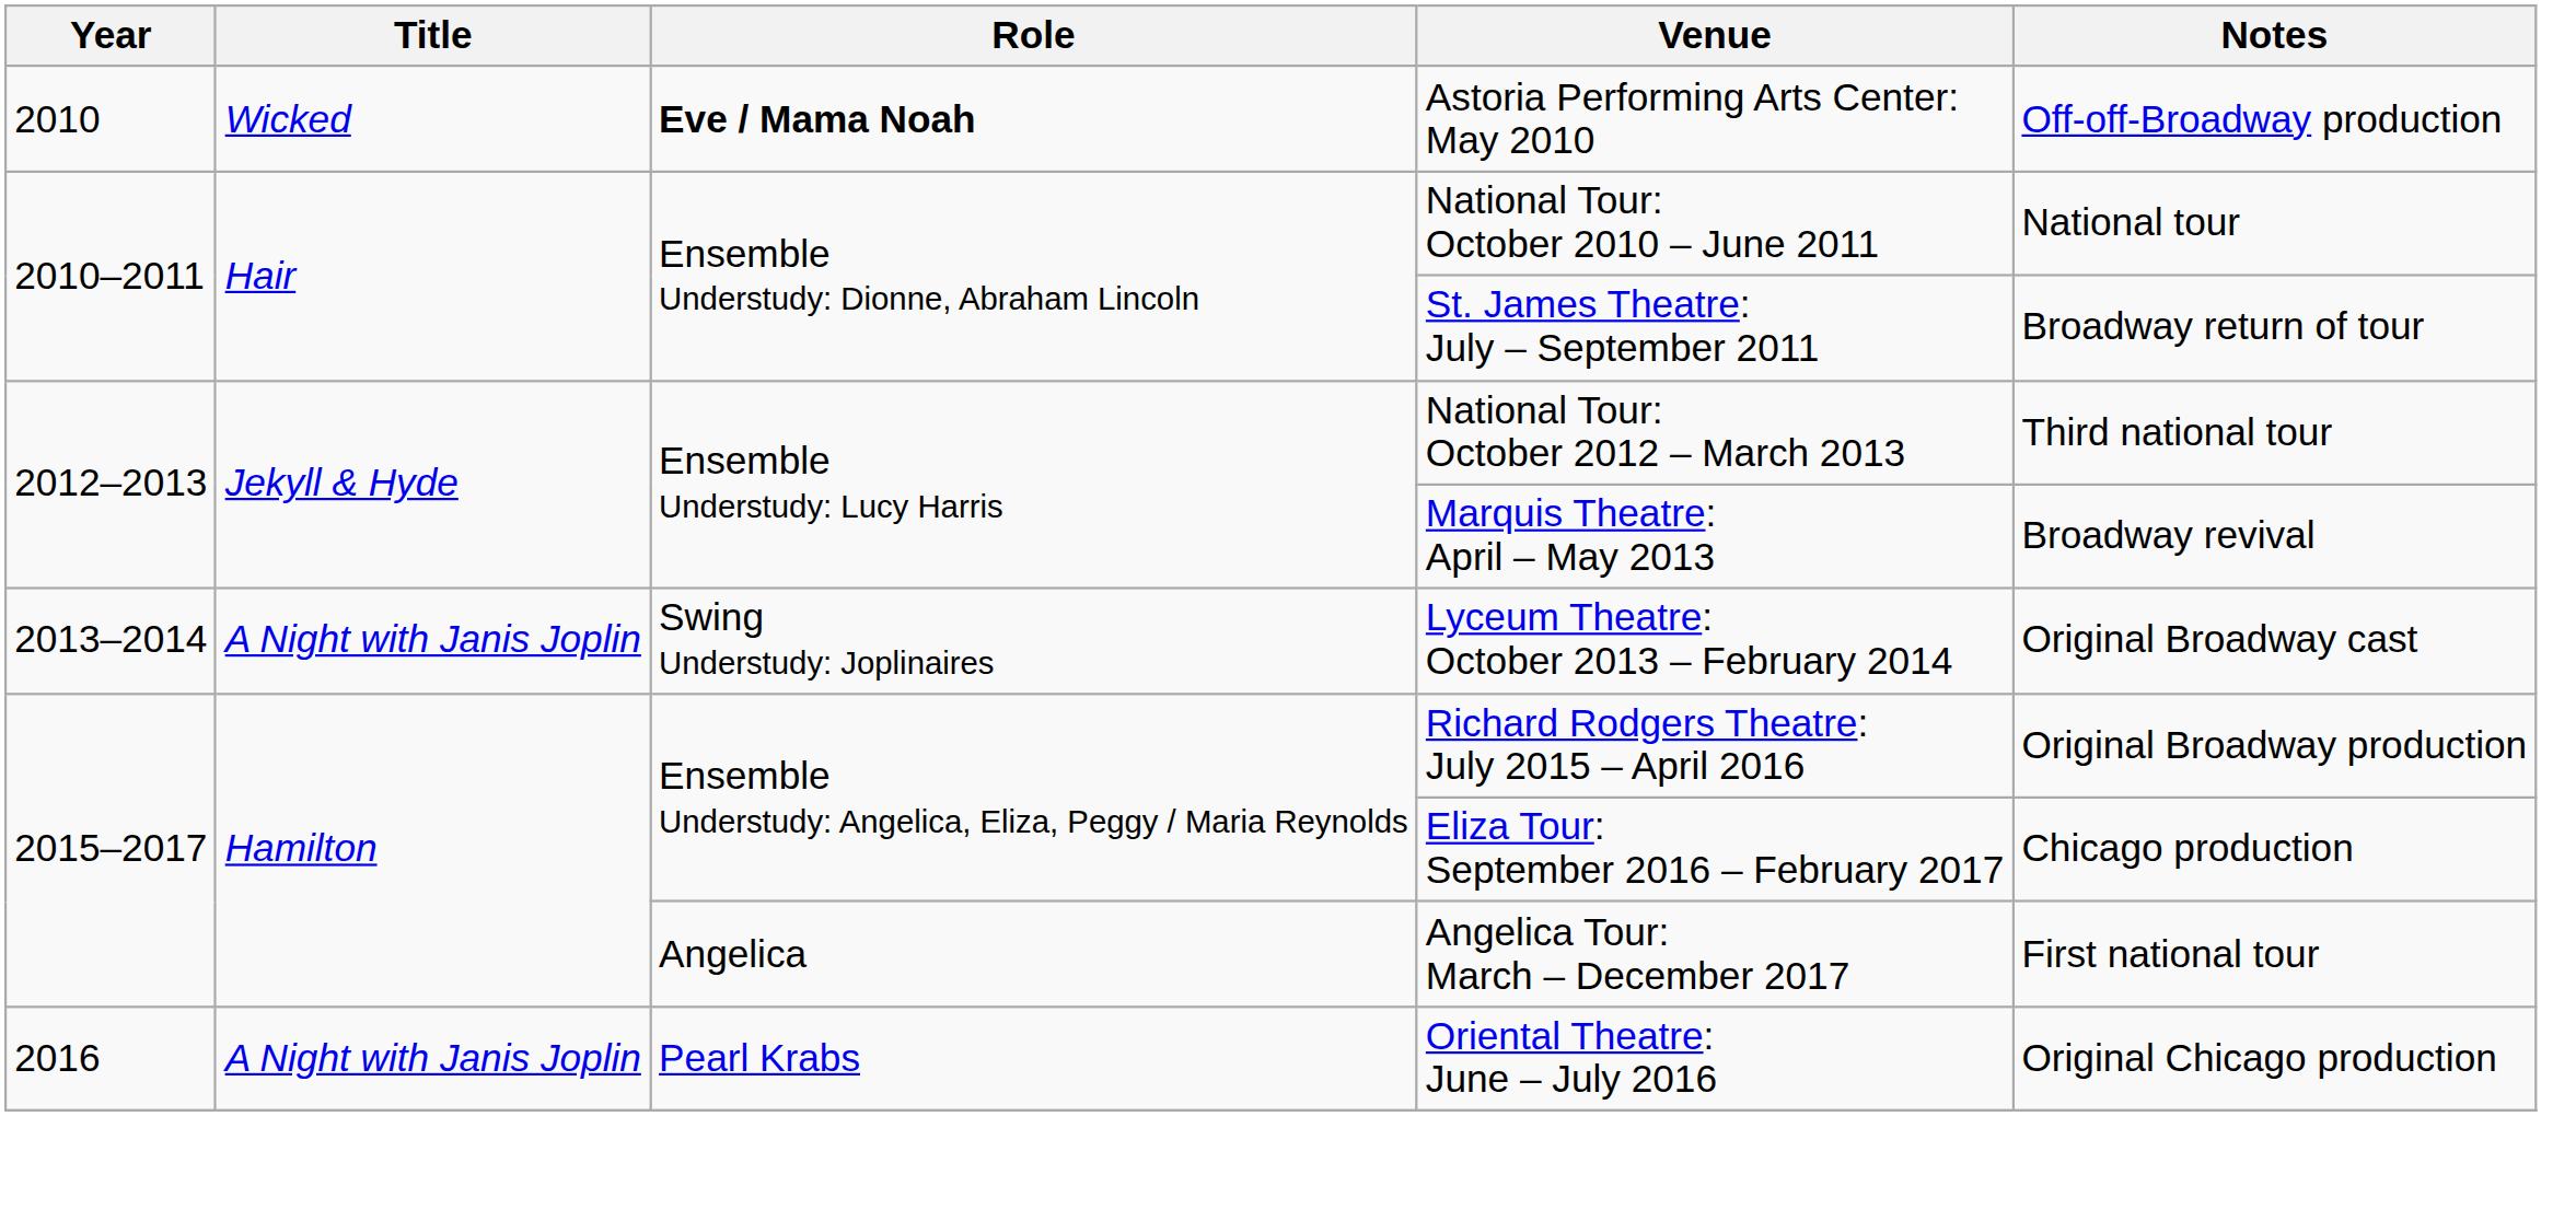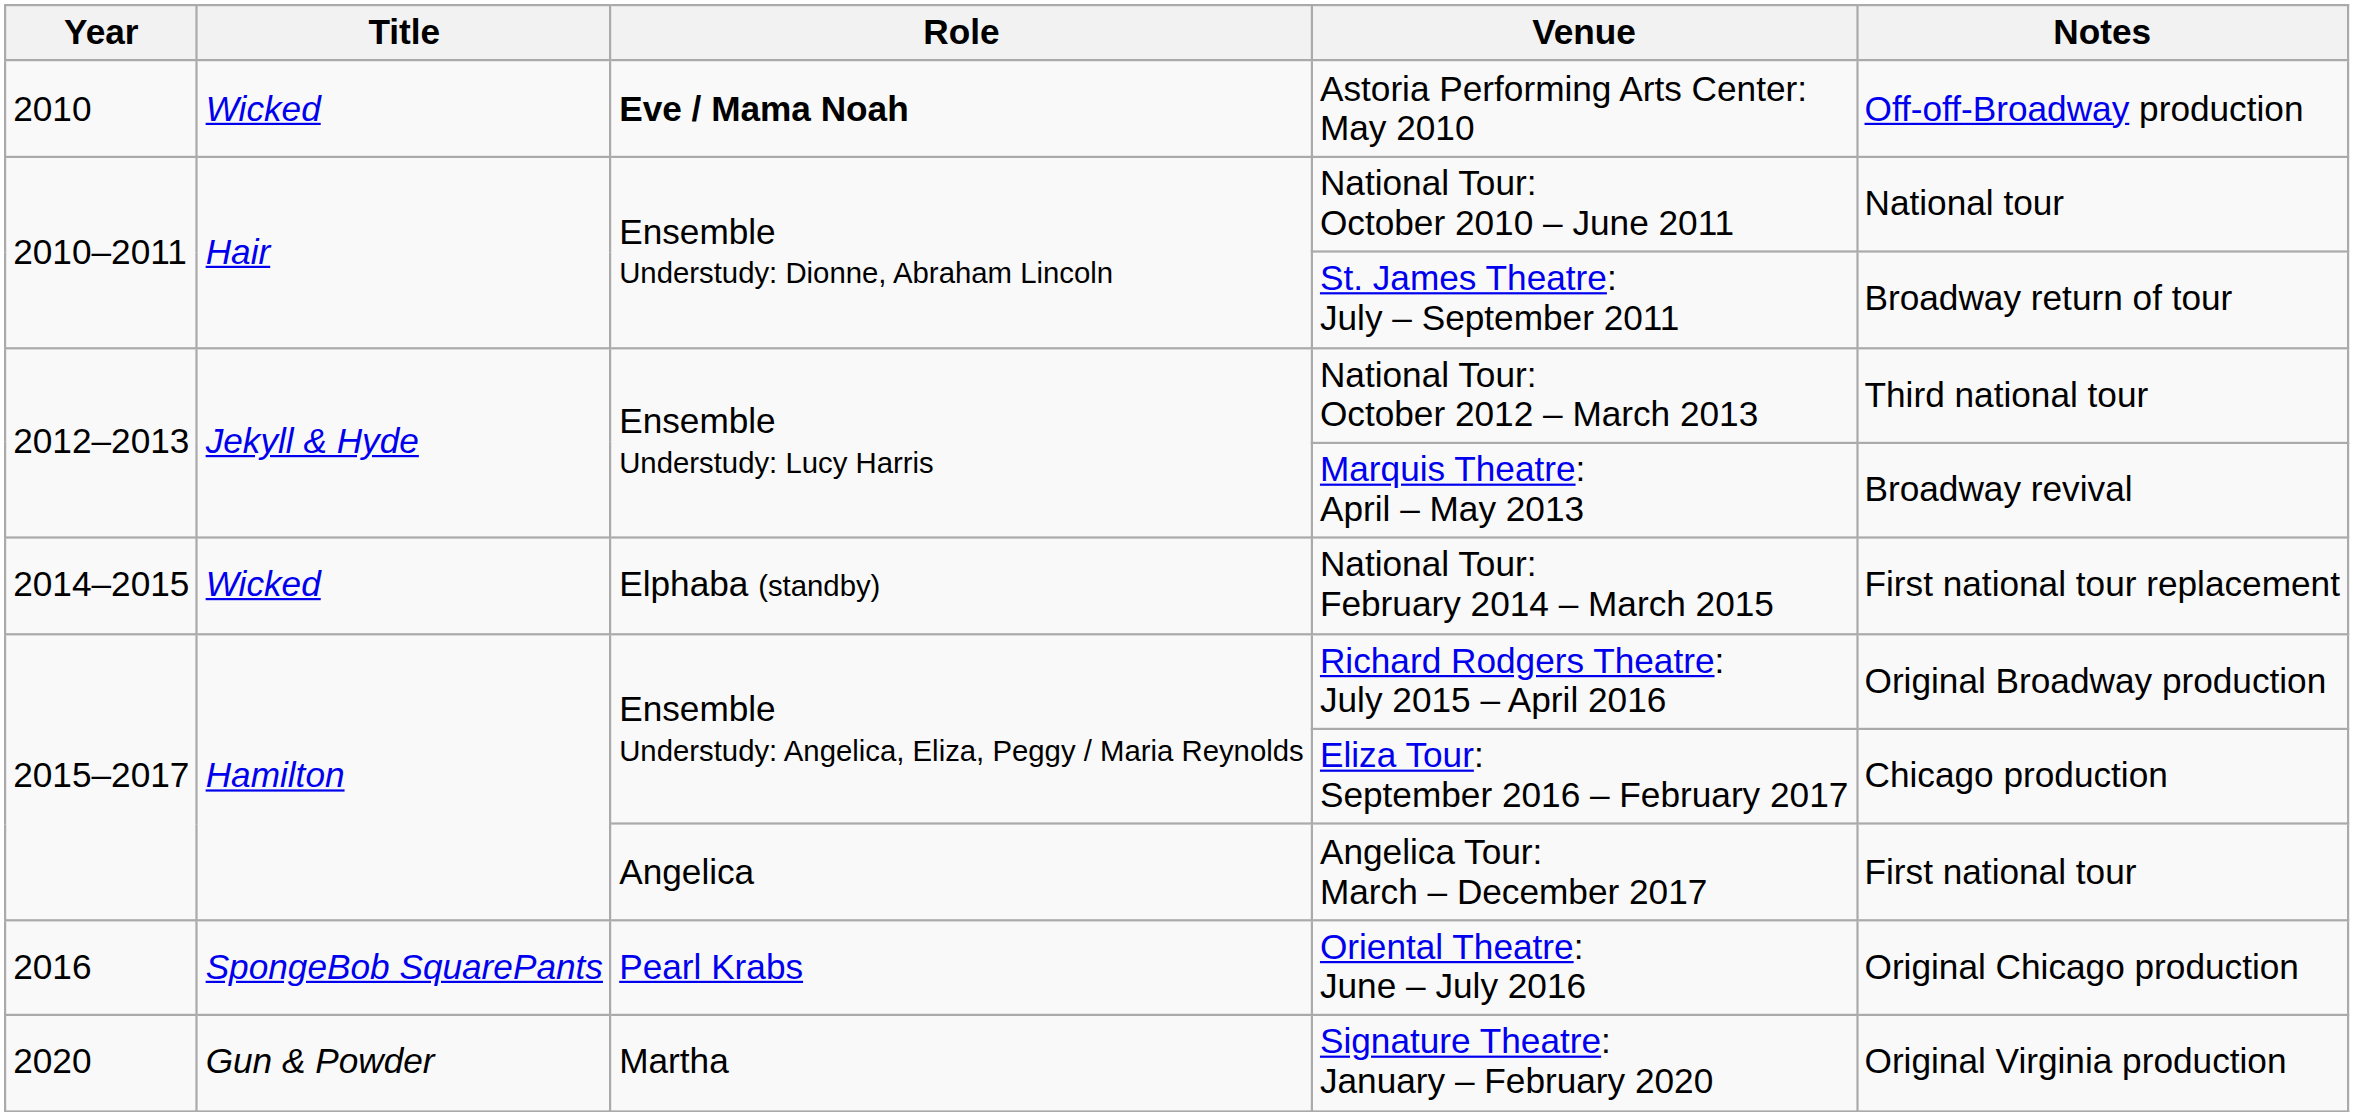 <table class="wikitable plainrowheaders sortable">
 <tr>
 <th>Year</th>
 <th>Title</th>
 <th>Role</th>
 <th class="unsortable">Venue</th>
 <th>Notes</th>
 </tr>
 <tr>
 <td>2010</td>
 <td><em><a href='#'>Wicked</a></em></td>
 <td><strong>Eve / Mama Noah</strong></td>
 <td>Astoria Performing Arts Center:<br>May 2010</td>
 <td><a href='#'>Off-off-Broadway</a> production</td>
 </tr>
 <tr>
 <td rowspan="2">2010–2011</td>
 <td rowspan="2"><em><a href='#'>Hair</a></em></td>
 <td rowspan="2">Ensemble<br><small>Understudy: Dionne, Abraham Lincoln</small></td>
 <td>National Tour:<br>October 2010 – June 2011</td>
 <td>National tour</td>
 </tr>
 <tr>
 <td><a href='#'>St. James Theatre</a>:<br>July – September 2011</td>
 <td>Broadway return of tour</td>
 </tr>
 <tr>
 <td rowspan="2">2012–2013</td>
 <td rowspan="2"><em><a href='#'>Jekyll & Hyde</a></em></td>
 <td rowspan="2">Ensemble<br><small>Understudy: Lucy Harris</small></td>
 <td>National Tour:<br>October 2012 – March 2013</td>
 <td>Third national tour</td>
 </tr>
 <tr>
 <td><a href='#'>Marquis Theatre</a>:<br>April – May 2013</td>
 <td>Broadway revival</td>
 </tr>
 <tr>
-<td>2013–2014</td>
-<td><em><a href='#'>A Night with Janis Joplin</a></em></td>
-<td>Swing<br><small>Understudy: Joplinaires</small></td>
-<td><a href='#'>Lyceum Theatre</a>:<br>October 2013 – February 2014</td>
-<td>Original Broadway cast</td>
+<td>2014–2015</td>
+<td><em><a href='#'>Wicked</a></em></td>
+<td>Elphaba <small>(standby)</small></td>
+<td>National Tour:<br>February 2014 – March 2015</td>
+<td>First national tour replacement</td>
 </tr>
 <tr>
 <td rowspan="3">2015–2017</td>
 <td rowspan="3"><em><a href='#'>Hamilton</a></em></td>
 <td rowspan="2">Ensemble<br><small>Understudy: Angelica, Eliza, Peggy / Maria Reynolds</small></td>
 <td><a href='#'>Richard Rodgers Theatre</a>:<br>July 2015 – April 2016</td>
 <td>Original Broadway production</td>
 </tr>
 <tr>
 <td><a href='#'>Eliza Tour</a>:<br>September 2016 – February 2017</td>
 <td>Chicago production</td>
 </tr>
 <tr>
 <td>Angelica</td>
 <td>Angelica Tour:<br>March – December 2017</td>
 <td>First national tour</td>
 </tr>
 <tr>
 <td>2016</td>
-<td><em><a href='#'>A Night with Janis Joplin</a></em></td>
+<td><em><a href='#'>SpongeBob SquarePants</a></em></td>
 <td><a href='#'>Pearl Krabs</a></td>
 <td><a href='#'>Oriental Theatre</a>:<br>June – July 2016</td>
 <td>Original Chicago production</td>
 </tr>
 <tr>
+<td>2020</td>
+<td><em>Gun & Powder</em></td>
+<td>Martha</td>
+<td><a href='#'>Signature Theatre</a>:<br>January – February 2020</td>
+<td>Original Virginia production</td>
+</tr>
+<tr>
 </tr>
 </table>
